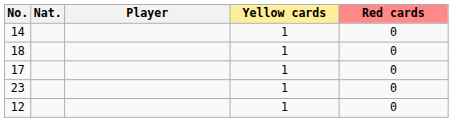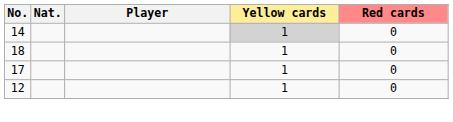 <table class="wikitable sortable" style="text-align:center; font-size: 95%;">
 <tr>
 <th class="unsortable" width="20px">No.</th>
 <th class="unsortable" width="24px">Nat.</th>
 <th width="170px">Player</th>
 <th width="110px" style="background: #FFEE99"> Yellow cards</th>
 <th width="110px" style="background: #FF8888"> Red cards</th>
 </tr>
 <tr>
 <td>14</td>
 <td></td>
 <td align="left"></td>
-<td>1</td>
+<td style="background: lightgrey;">1</td>
 <td>0</td>
 </tr>
 <tr>
 <td>18</td>
 <td></td>
 <td align="left"></td>
 <td>1</td>
 <td>0</td>
 </tr>
 <tr>
 <td>17</td>
 <td></td>
 <td align="left"></td>
 <td>1</td>
 <td>0</td>
 </tr>
 <tr>
-<td>23</td>
-<td></td>
-<td align="left"></td>
-<td>1</td>
-<td>0</td>
-</tr>
-<tr>
 <td>12</td>
 <td></td>
 <td align="left"></td>
 <td>1</td>
 <td>0</td>
 </tr>
 </table>
